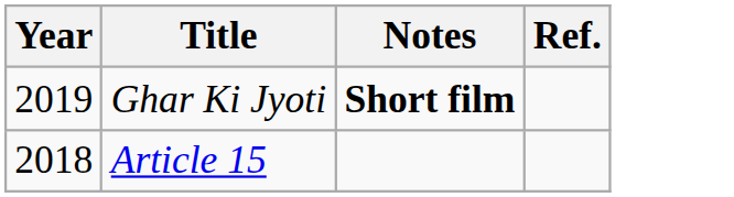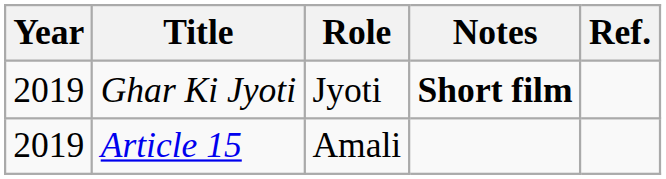 <table class="wikitable">
 <tr>
 <th>Year</th>
 <th>Title</th>
+<th>Role</th>
 <th>Notes</th>
 <th>Ref.</th>
 </tr>
 <tr>
 <td>2019</td>
 <td><em>Ghar Ki Jyoti</em></td>
+<td>Jyoti</td>
 <td><strong>Short film</strong></td>
 <td></td>
 </tr>
 <tr>
-<td>2018</td>
+<td>2019</td>
 <td><em><a href='#'>Article 15</a></em></td>
+<td>Amali</td>
 <td></td>
 <td></td>
 </tr>
 </table>
